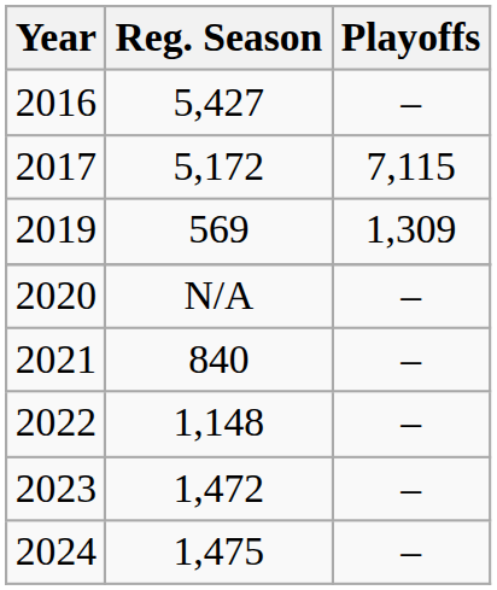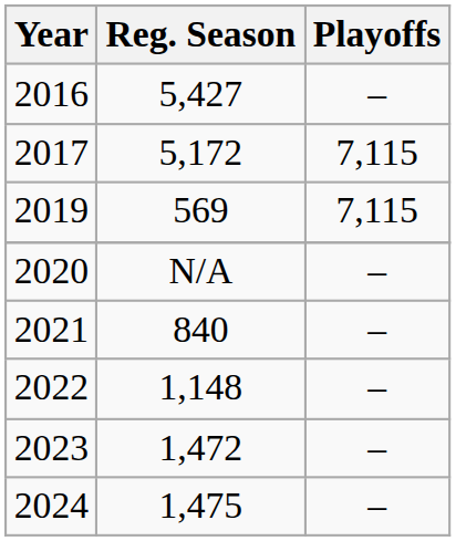 <table class="wikitable" style="text-align:center; margin-left: lem;">
 <tr>
 <th>Year</th>
 <th>Reg. Season</th>
 <th>Playoffs</th>
 </tr>
 <tr>
 <td>2016</td>
 <td>5,427</td>
 <td>–</td>
 </tr>
 <tr>
 <td>2017</td>
 <td>5,172</td>
 <td>7,115</td>
 </tr>
 <tr>
 <td>2019</td>
 <td>569</td>
-<td>1,309</td>
+<td>7,115</td>
 </tr>
 <tr>
 </tr>
 <tr>
 <td>2020</td>
 <td>N/A</td>
 <td>–</td>
 </tr>
 <tr>
 <td>2021</td>
 <td>840</td>
 <td>–</td>
 </tr>
 <tr>
 <td>2022</td>
 <td>1,148</td>
 <td>–</td>
 </tr>
 <tr>
 <td>2023</td>
 <td>1,472</td>
 <td>–</td>
 </tr>
 <tr>
 <td>2024</td>
 <td>1,475</td>
 <td>–</td>
 </tr>
 </table>
